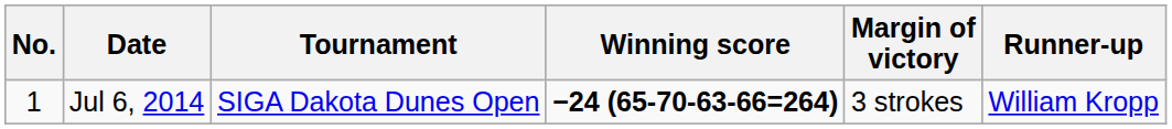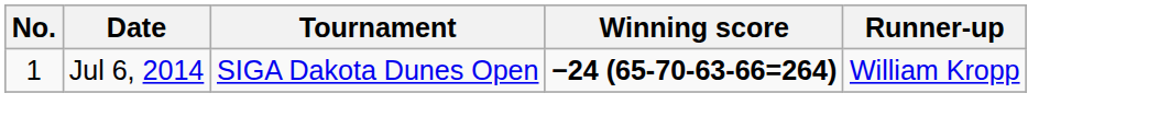 <table class="wikitable" style="font-size:95%;">
 <tr>
 <th>No.</th>
 <th>Date</th>
 <th>Tournament</th>
 <th>Winning score</th>
-<th>Margin of<br>victory</th>
 <th>Runner-up</th>
 </tr>
 <tr>
 <td align=center>1</td>
 <td align=right>Jul 6, <a href='#'>2014</a></td>
 <td><a href='#'>SIGA Dakota Dunes Open</a></td>
 <td><strong>−24 (65-70-63-66=264)</strong></td>
-<td>3 strokes</td>
 <td> <a href='#'>William Kropp</a></td>
 </tr>
 </table>
